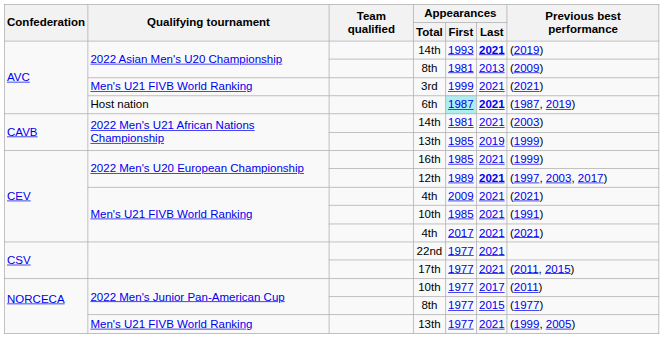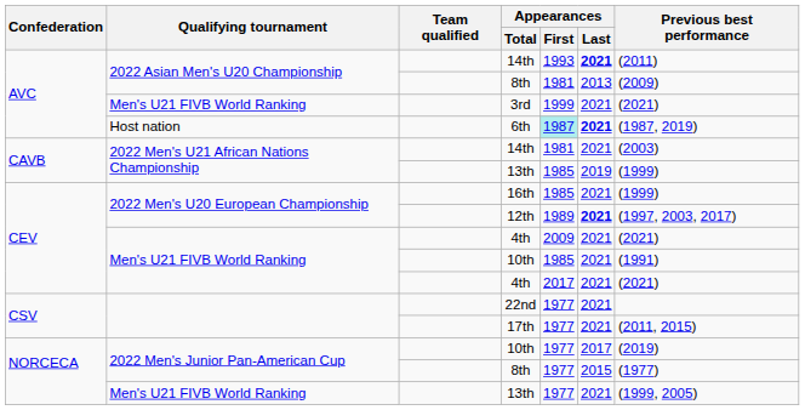 <table class="wikitable" width=910>
 <tr>
 <th rowspan=2>Confederation</th>
 <th rowspan=2>Qualifying tournament</th>
 <th rowspan=2>Team qualified</th>
 <th colspan=3 data-sort-type="number">Appearances</th>
 <th rowspan=2>Previous best performance</th>
 </tr>
 <tr>
 <th>Total</th>
 <th>First</th>
 <th>Last</th>
 </tr>
 <tr>
 <td rowspan=4><a href='#'>AVC</a><br></td>
 <td rowspan=2><a href='#'>2022 Asian Men's U20 Championship</a><br></td>
 <td></td>
 <td style="text-align:center">14th</td>
 <td style="text-align:center"><a href='#'>1993</a></td>
 <td style="text-align:center"><strong><a href='#'>2021</a></strong></td>
-<td> (<a href='#'>2019</a>)</td>
+<td> (<a href='#'>2011</a>)</td>
 </tr>
 <tr>
 <td></td>
 <td style="text-align:center">8th</td>
 <td style="text-align:center"><a href='#'>1981</a></td>
 <td style="text-align:center"><a href='#'>2013</a></td>
 <td> (<a href='#'>2009</a>)</td>
 </tr>
 <tr>
 <td><a href='#'>Men's U21 FIVB World Ranking</a></td>
 <td></td>
 <td style="text-align:center">3rd</td>
 <td style="text-align:center"><a href='#'>1999</a></td>
 <td style="text-align:center"><a href='#'>2021</a></td>
 <td> (<a href='#'>2021</a>)</td>
 </tr>
 <tr>
 <td>Host nation</td>
 <td></td>
 <td style="text-align:center">6th</td>
 <td style="background: paleturquoise; text-align:center"><a href='#'>1987</a></td>
 <td style="text-align:center"><strong><a href='#'>2021</a></strong></td>
 <td> (<a href='#'>1987</a>, <a href='#'>2019</a>)</td>
 </tr>
 <tr>
 <td rowspan=2><a href='#'>CAVB</a><br></td>
 <td rowspan=2><a href='#'>2022 Men's U21 African Nations Championship</a><br></td>
 <td></td>
 <td style="text-align:center">14th</td>
 <td style="text-align:center"><a href='#'>1981</a></td>
 <td style="text-align:center"><a href='#'>2021</a></td>
 <td> (<a href='#'>2003</a>)</td>
 </tr>
 <tr>
 <td></td>
 <td style="text-align:center">13th</td>
 <td style="text-align:center"><a href='#'>1985</a></td>
 <td style="text-align:center"><a href='#'>2019</a></td>
 <td> (<a href='#'>1999</a>)</td>
 </tr>
 <tr>
 <td rowspan=5><a href='#'>CEV</a><br></td>
 <td rowspan=2><a href='#'>2022 Men's U20 European Championship</a><br></td>
 <td></td>
 <td style="text-align:center">16th</td>
 <td style="text-align:center"><a href='#'>1985</a></td>
 <td style="text-align:center"><a href='#'>2021</a></td>
 <td> (<a href='#'>1999</a>)</td>
 </tr>
 <tr>
 <td></td>
 <td style="text-align:center">12th</td>
 <td style="text-align:center"><a href='#'>1989</a></td>
 <td style="text-align:center"><strong><a href='#'>2021</a></strong></td>
 <td> (<a href='#'>1997</a>, <a href='#'>2003</a>, <a href='#'>2017</a>)</td>
 </tr>
 <tr>
 <td rowspan=3><a href='#'>Men's U21 FIVB World Ranking</a></td>
 <td></td>
 <td style="text-align:center">4th</td>
 <td style="text-align:center"><a href='#'>2009</a></td>
 <td style="text-align:center"><a href='#'>2021</a></td>
 <td> (<a href='#'>2021</a>)</td>
 </tr>
 <tr>
 <td></td>
 <td style="text-align:center">10th</td>
 <td style="text-align:center"><a href='#'>1985</a></td>
 <td style="text-align:center"><a href='#'>2021</a></td>
 <td> (<a href='#'>1991</a>)</td>
 </tr>
 <tr>
 <td></td>
 <td style="text-align:center">4th</td>
 <td style="text-align:center"><a href='#'>2017</a></td>
 <td style="text-align:center"><a href='#'>2021</a></td>
 <td> (<a href='#'>2021</a>)</td>
 </tr>
 <tr>
 <td rowspan=2><a href='#'>CSV</a><br></td>
 <td rowspan=2><a href='#'></a><br></td>
 <td></td>
 <td style="text-align:center">22nd</td>
 <td style="text-align:center"><a href='#'>1977</a></td>
 <td style="text-align:center"><a href='#'>2021</a></td>
 <td></td>
 </tr>
 <tr>
 <td></td>
 <td style="text-align:center">17th</td>
 <td style="text-align:center"><a href='#'>1977</a></td>
 <td style="text-align:center"><a href='#'>2021</a></td>
 <td> (<a href='#'>2011</a>, <a href='#'>2015</a>)</td>
 </tr>
 <tr>
 <td rowspan=3><a href='#'>NORCECA</a><br><br></td>
 <td rowspan=2><a href='#'>2022 Men's Junior Pan-American Cup</a><br></td>
 <td></td>
 <td style="text-align:center">10th</td>
 <td style="text-align:center"><a href='#'>1977</a></td>
 <td style="text-align:center"><a href='#'>2017</a></td>
-<td> (<a href='#'>2011</a>)</td>
+<td> (<a href='#'>2019</a>)</td>
 </tr>
 <tr>
 <td></td>
 <td style="text-align:center">8th</td>
 <td style="text-align:center"><a href='#'>1977</a></td>
 <td style="text-align:center"><a href='#'>2015</a></td>
 <td> (<a href='#'>1977</a>)</td>
 </tr>
 <tr>
 <td><a href='#'>Men's U21 FIVB World Ranking</a></td>
 <td></td>
 <td style="text-align:center">13th</td>
 <td style="text-align:center"><a href='#'>1977</a></td>
 <td style="text-align:center"><a href='#'>2021</a></td>
 <td> (<a href='#'>1999</a>, <a href='#'>2005</a>)</td>
 </tr>
 </table>
